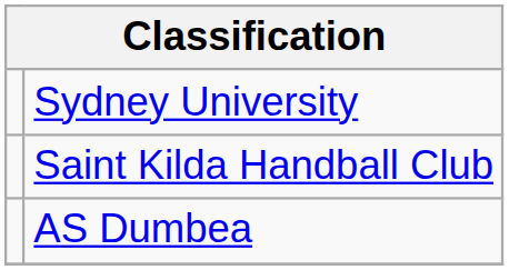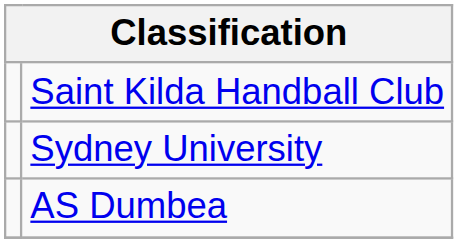 <table class="wikitable" font-size: 90%;>
 <tr>
 <th colspan=2>Classification</th>
 </tr>
+<tr>
+<td></td>
+<td> <a href='#'>Saint Kilda Handball Club</a></td>
+</tr>
 <tr valign="top">
 <td></td>
 <td> <a href='#'>Sydney University</a></td>
-</tr>
-<tr>
-<td></td>
-<td> <a href='#'>Saint Kilda Handball Club</a></td>
 </tr>
 <tr>
 <td></td>
 <td> <a href='#'>AS Dumbea</a></td>
 </tr>
 <tr>
 </tr>
 </table>
